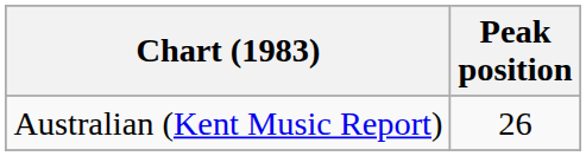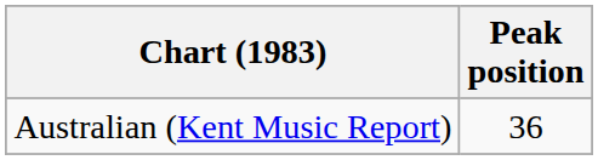 <table class="wikitable">
 <tr>
 <th>Chart (1983)</th>
 <th>Peak<br>position</th>
 </tr>
 <tr>
 <td>Australian (<a href='#'>Kent Music Report</a>)</td>
-<td align="center">26</td>
+<td align="center">36</td>
 </tr>
 </table>
